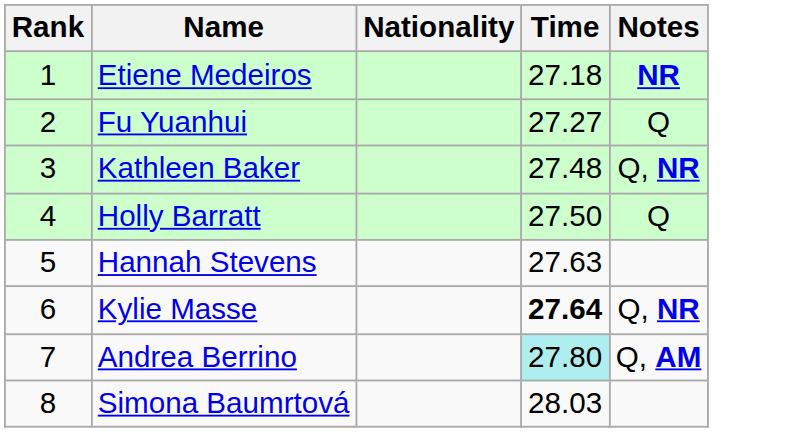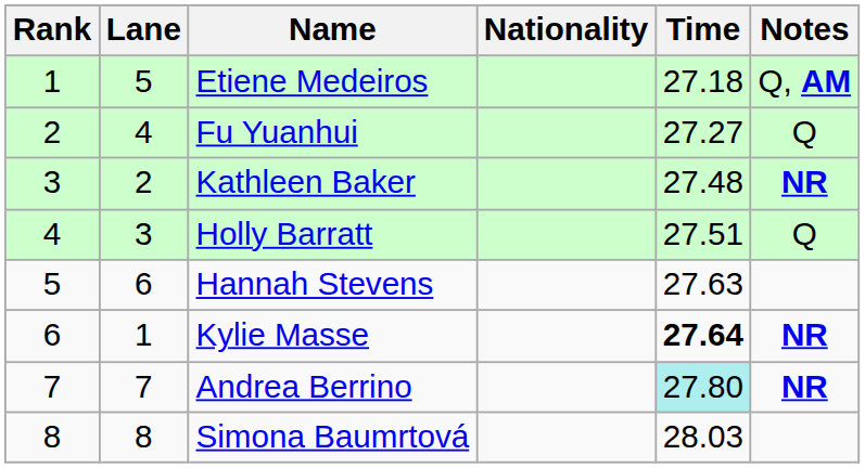 <table class="wikitable sortable" style="text-align:center">
 <tr>
 <th>Rank</th>
+<th>Lane</th>
 <th>Name</th>
 <th>Nationality</th>
 <th>Time</th>
 <th>Notes</th>
 </tr>
 <tr bgcolor=ccffcc>
 <td>1</td>
+<td>5</td>
 <td align=left><a href='#'>Etiene Medeiros</a></td>
 <td align=left></td>
 <td>27.18</td>
-<td><strong><a href='#'>NR</a></strong></td>
+<td>Q, <strong><a href='#'>AM</a></strong></td>
 </tr>
 <tr bgcolor=ccffcc>
 <td>2</td>
+<td>4</td>
 <td align=left><a href='#'>Fu Yuanhui</a></td>
 <td align=left></td>
 <td>27.27</td>
 <td>Q</td>
 </tr>
 <tr bgcolor=ccffcc>
 <td>3</td>
+<td>2</td>
 <td align=left><a href='#'>Kathleen Baker</a></td>
 <td align=left></td>
 <td>27.48</td>
-<td>Q, <strong><a href='#'>NR</a></strong></td>
+<td><strong><a href='#'>NR</a></strong></td>
 </tr>
 <tr bgcolor=ccffcc>
 <td>4</td>
+<td>3</td>
 <td align=left><a href='#'>Holly Barratt</a></td>
 <td align=left></td>
-<td>27.50</td>
+<td>27.51</td>
 <td>Q</td>
 </tr>
 <tr>
 <td>5</td>
+<td>6</td>
 <td align=left><a href='#'>Hannah Stevens</a></td>
 <td align=left></td>
 <td>27.63</td>
 <td></td>
 </tr>
 <tr>
 <td>6</td>
+<td>1</td>
 <td align=left><a href='#'>Kylie Masse</a></td>
 <td align=left></td>
 <td><strong>27.64</strong></td>
-<td>Q, <strong><a href='#'>NR</a></strong></td>
+<td><strong><a href='#'>NR</a></strong></td>
 </tr>
 <tr>
+<td>7</td>
 <td>7</td>
 <td align=left><a href='#'>Andrea Berrino</a></td>
 <td align=left></td>
 <td style="background: paleturquoise;">27.80</td>
-<td>Q, <strong><a href='#'>AM</a></strong></td>
+<td><strong><a href='#'>NR</a></strong></td>
 </tr>
 <tr>
+<td>8</td>
 <td>8</td>
 <td align=left><a href='#'>Simona Baumrtová</a></td>
 <td align=left></td>
 <td>28.03</td>
 <td></td>
 </tr>
 </table>
